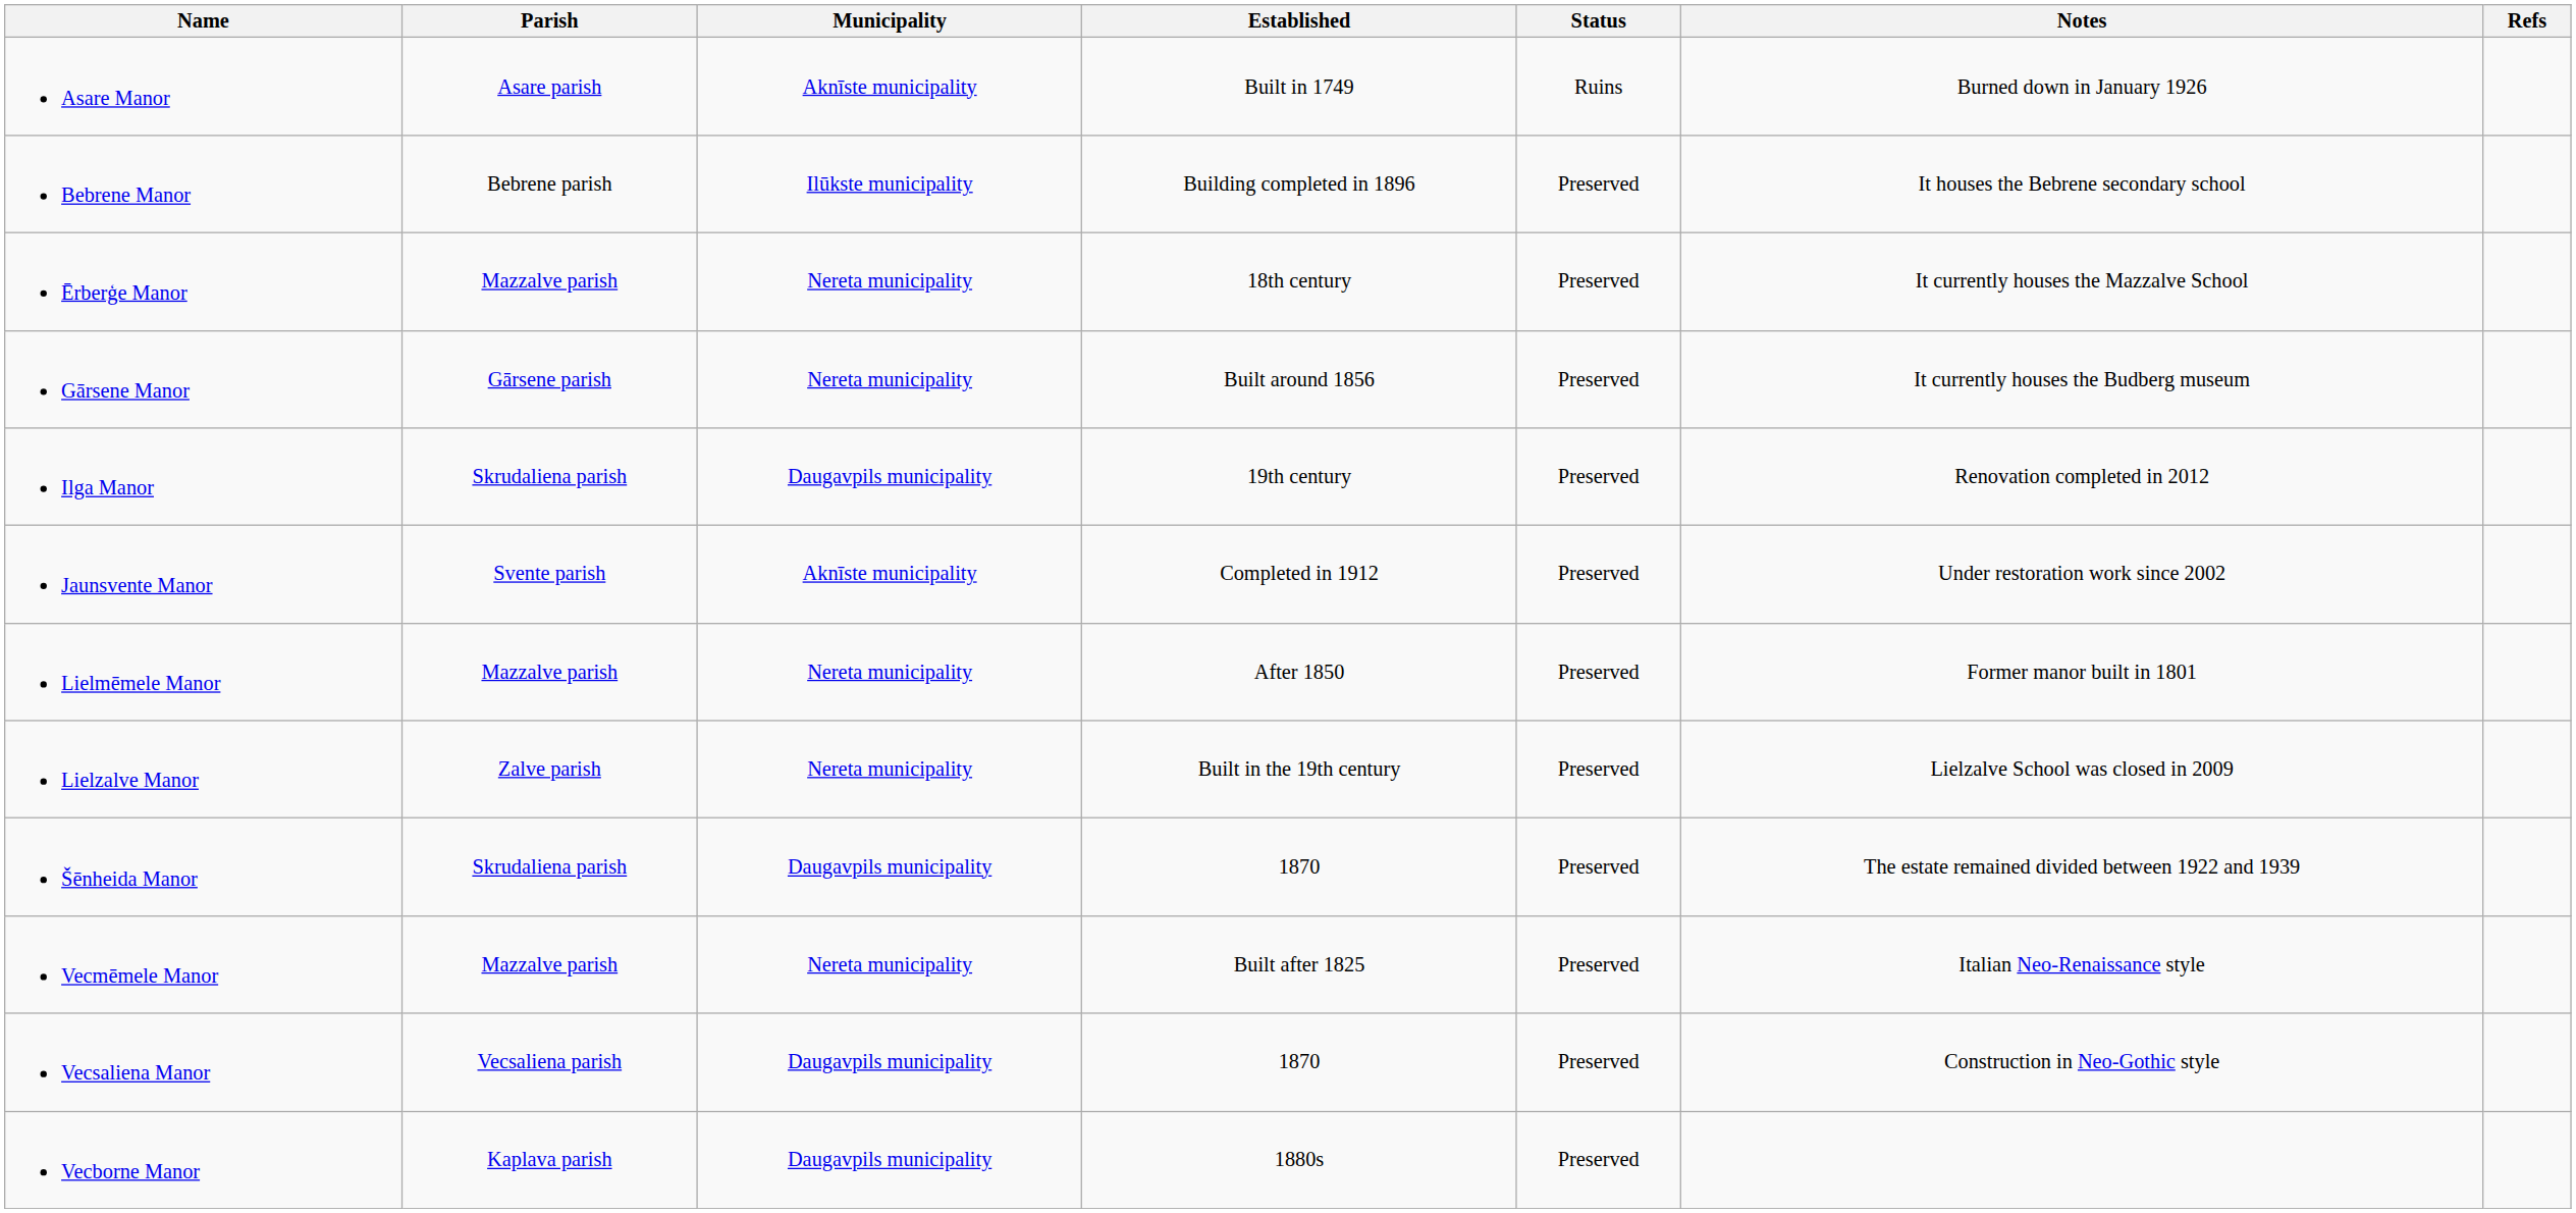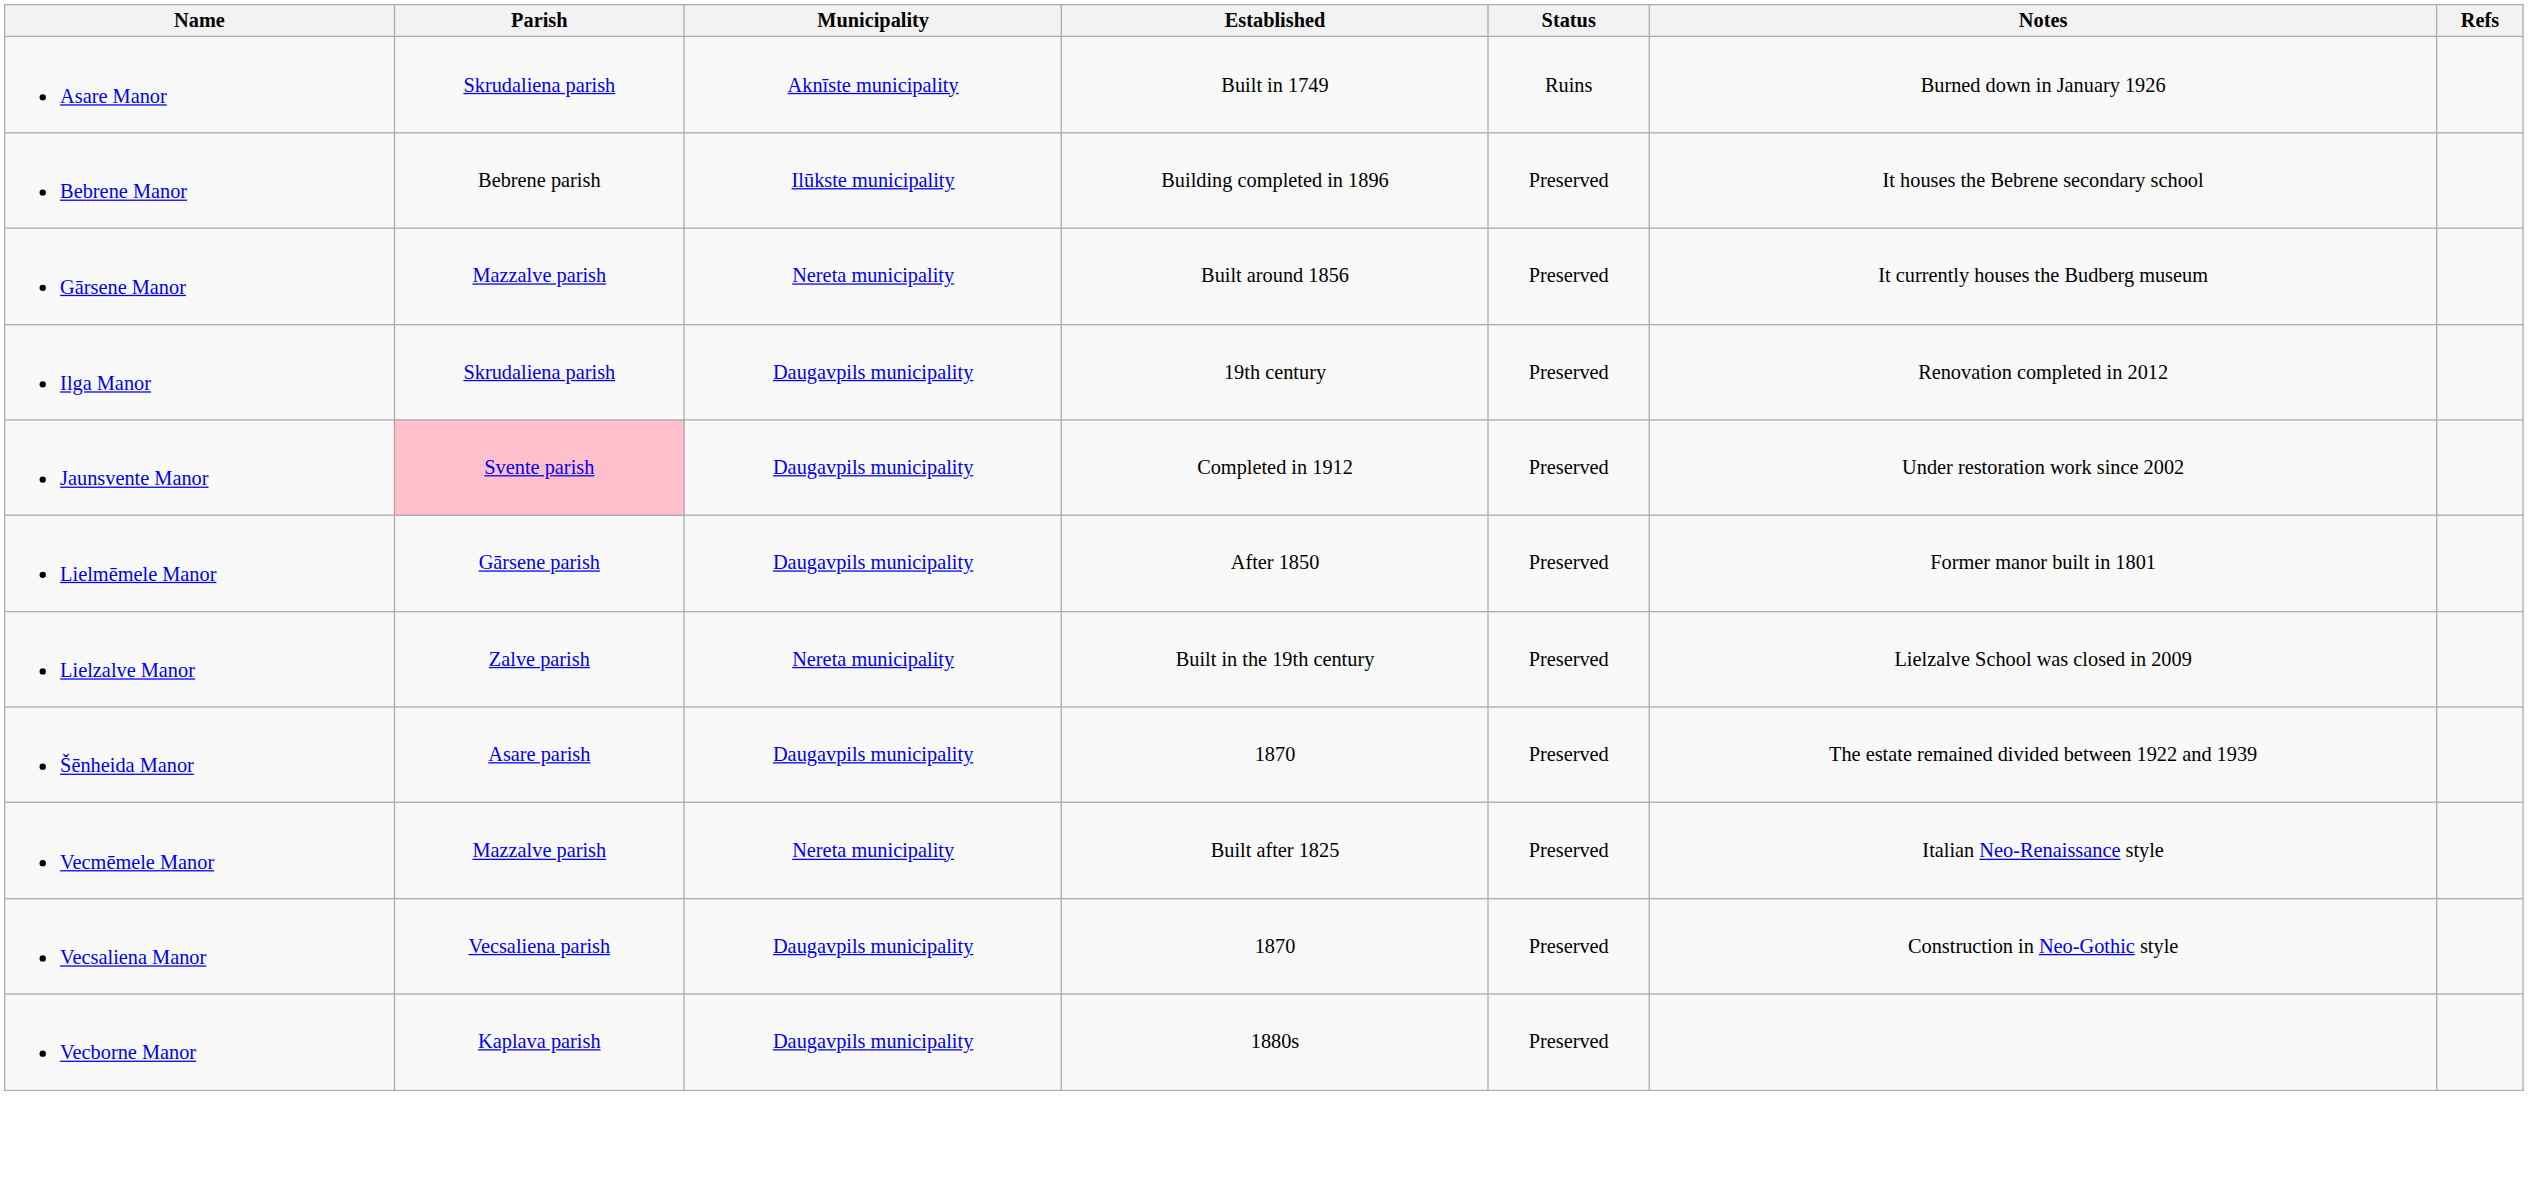 <table class="sortable wikitable" style="width:100%; margin:auto;">
 <tr>
 <th scope="col">Name</th>
 <th scope="col">Parish</th>
 <th scope="col">Municipality</th>
 <th scope="col">Established</th>
 <th scope="col">Status</th>
 <th scope="col">Notes</th>
 <th scope="col">Refs</th>
 </tr>
 <tr>
 <td align="left"><br><ul><li><a href='#'>Asare Manor</a></li></ul></td>
-<td align="center"><a href='#'>Asare parish</a></td>
+<td align="center"><a href='#'>Skrudaliena parish</a></td>
 <td align="center"><a href='#'>Aknīste municipality</a></td>
 <td align="center">Built in 1749</td>
 <td align="center">Ruins</td>
 <td align="center">Burned down in January 1926</td>
 <td align="center"></td>
 </tr>
 <tr>
 <td align="left"><br><ul><li><a href='#'>Bebrene Manor</a></li></ul></td>
 <td align="center">Bebrene parish</td>
 <td align="center"><a href='#'>Ilūkste municipality</a></td>
 <td align="center">Building completed in 1896</td>
 <td align="center">Preserved</td>
 <td align="center">It houses the Bebrene secondary school</td>
 <td align="center"></td>
 </tr>
 <tr>
-<td align="left"><br><ul><li><a href='#'>Ērberģe Manor</a></li></ul></td>
+<td align="left"><br><ul><li><a href='#'>Gārsene Manor</a></li></ul></td>
 <td align="center"><a href='#'>Mazzalve parish</a></td>
-<td align="center"><a href='#'>Nereta municipality</a></td>
-<td align="center">18th century</td>
-<td align="center">Preserved</td>
-<td align="center">It currently houses the Mazzalve School</td>
-<td align="center"></td>
-</tr>
-<tr>
-<td align="left"><br><ul><li><a href='#'>Gārsene Manor</a></li></ul></td>
-<td align="center"><a href='#'>Gārsene parish</a></td>
 <td align="center"><a href='#'>Nereta municipality</a></td>
 <td align="center">Built around 1856</td>
 <td align="center">Preserved</td>
 <td align="center">It currently houses the Budberg museum</td>
 <td align="center"></td>
 </tr>
 <tr>
 <td align="left"><br><ul><li><a href='#'>Ilga Manor</a></li></ul></td>
 <td align="center"><a href='#'>Skrudaliena parish</a></td>
 <td align="center"><a href='#'>Daugavpils municipality</a></td>
 <td align="center">19th century</td>
 <td align="center">Preserved</td>
 <td align="center">Renovation completed in 2012</td>
 <td align="center"></td>
 </tr>
 <tr>
 <td align="left"><br><ul><li><a href='#'>Jaunsvente Manor</a></li></ul></td>
-<td align="center"><a href='#'>Svente parish</a></td>
-<td align="center"><a href='#'>Aknīste municipality</a></td>
+<td align="center" style="background: pink;"><a href='#'>Svente parish</a></td>
+<td align="center"><a href='#'>Daugavpils municipality</a></td>
 <td align="center">Completed in 1912</td>
 <td align="center">Preserved</td>
 <td align="center">Under restoration work since 2002</td>
 <td align="center"></td>
 </tr>
 <tr>
 <td align="left"><br><ul><li><a href='#'>Lielmēmele Manor</a></li></ul></td>
-<td align="center"><a href='#'>Mazzalve parish</a></td>
-<td align="center"><a href='#'>Nereta municipality</a></td>
+<td align="center"><a href='#'>Gārsene parish</a></td>
+<td align="center"><a href='#'>Daugavpils municipality</a></td>
 <td align="center">After 1850</td>
 <td align="center">Preserved</td>
 <td align="center">Former manor built in 1801</td>
 <td align="center"></td>
 </tr>
 <tr>
 <td align="left"><br><ul><li><a href='#'>Lielzalve Manor</a></li></ul></td>
 <td align="center"><a href='#'>Zalve parish</a></td>
 <td align="center"><a href='#'>Nereta municipality</a></td>
 <td align="center">Built in the 19th century</td>
 <td align="center">Preserved</td>
 <td align="center">Lielzalve School was closed in 2009</td>
 <td align="center"></td>
 </tr>
 <tr>
 <td align="left"><br><ul><li><a href='#'>Šēnheida Manor</a></li></ul></td>
-<td align="center"><a href='#'>Skrudaliena parish</a></td>
+<td align="center"><a href='#'>Asare parish</a></td>
 <td align="center"><a href='#'>Daugavpils municipality</a></td>
 <td align="center">1870</td>
 <td align="center">Preserved</td>
 <td align="center">The estate remained divided between 1922 and 1939</td>
 <td align="center"></td>
 </tr>
 <tr>
 <td align="left"><br><ul><li><a href='#'>Vecmēmele Manor</a></li></ul></td>
 <td align="center"><a href='#'>Mazzalve parish</a></td>
 <td align="center"><a href='#'>Nereta municipality</a></td>
 <td align="center">Built after 1825</td>
 <td align="center">Preserved</td>
 <td align="center">Italian <a href='#'>Neo-Renaissance</a> style</td>
 <td align="center"></td>
 </tr>
 <tr>
 <td align="left"><br><ul><li><a href='#'>Vecsaliena Manor</a></li></ul></td>
 <td align="center"><a href='#'>Vecsaliena parish</a></td>
 <td align="center"><a href='#'>Daugavpils municipality</a></td>
 <td align="center">1870</td>
 <td align="center">Preserved</td>
 <td align="center">Construction in <a href='#'>Neo-Gothic</a> style</td>
 <td align="center"></td>
 </tr>
 <tr>
 <td align="left"><br><ul><li><a href='#'>Vecborne Manor</a></li></ul></td>
 <td align="center"><a href='#'>Kaplava parish</a></td>
 <td align="center"><a href='#'>Daugavpils municipality</a></td>
 <td align="center">1880s</td>
 <td align="center">Preserved</td>
 <td align="center"></td>
 <td align="center"></td>
 </tr>
 </table>
